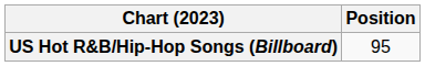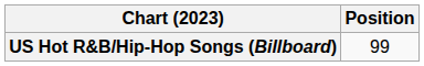 <table class="wikitable plainrowheaders" style="text-align:center">
 <tr>
 <th scope="col">Chart (2023)</th>
 <th scope="col">Position</th>
 </tr>
 <tr>
 <th scope="row">US Hot R&B/Hip-Hop Songs (<em>Billboard</em>)</th>
-<td>95</td>
+<td>99</td>
 </tr>
 </table>
